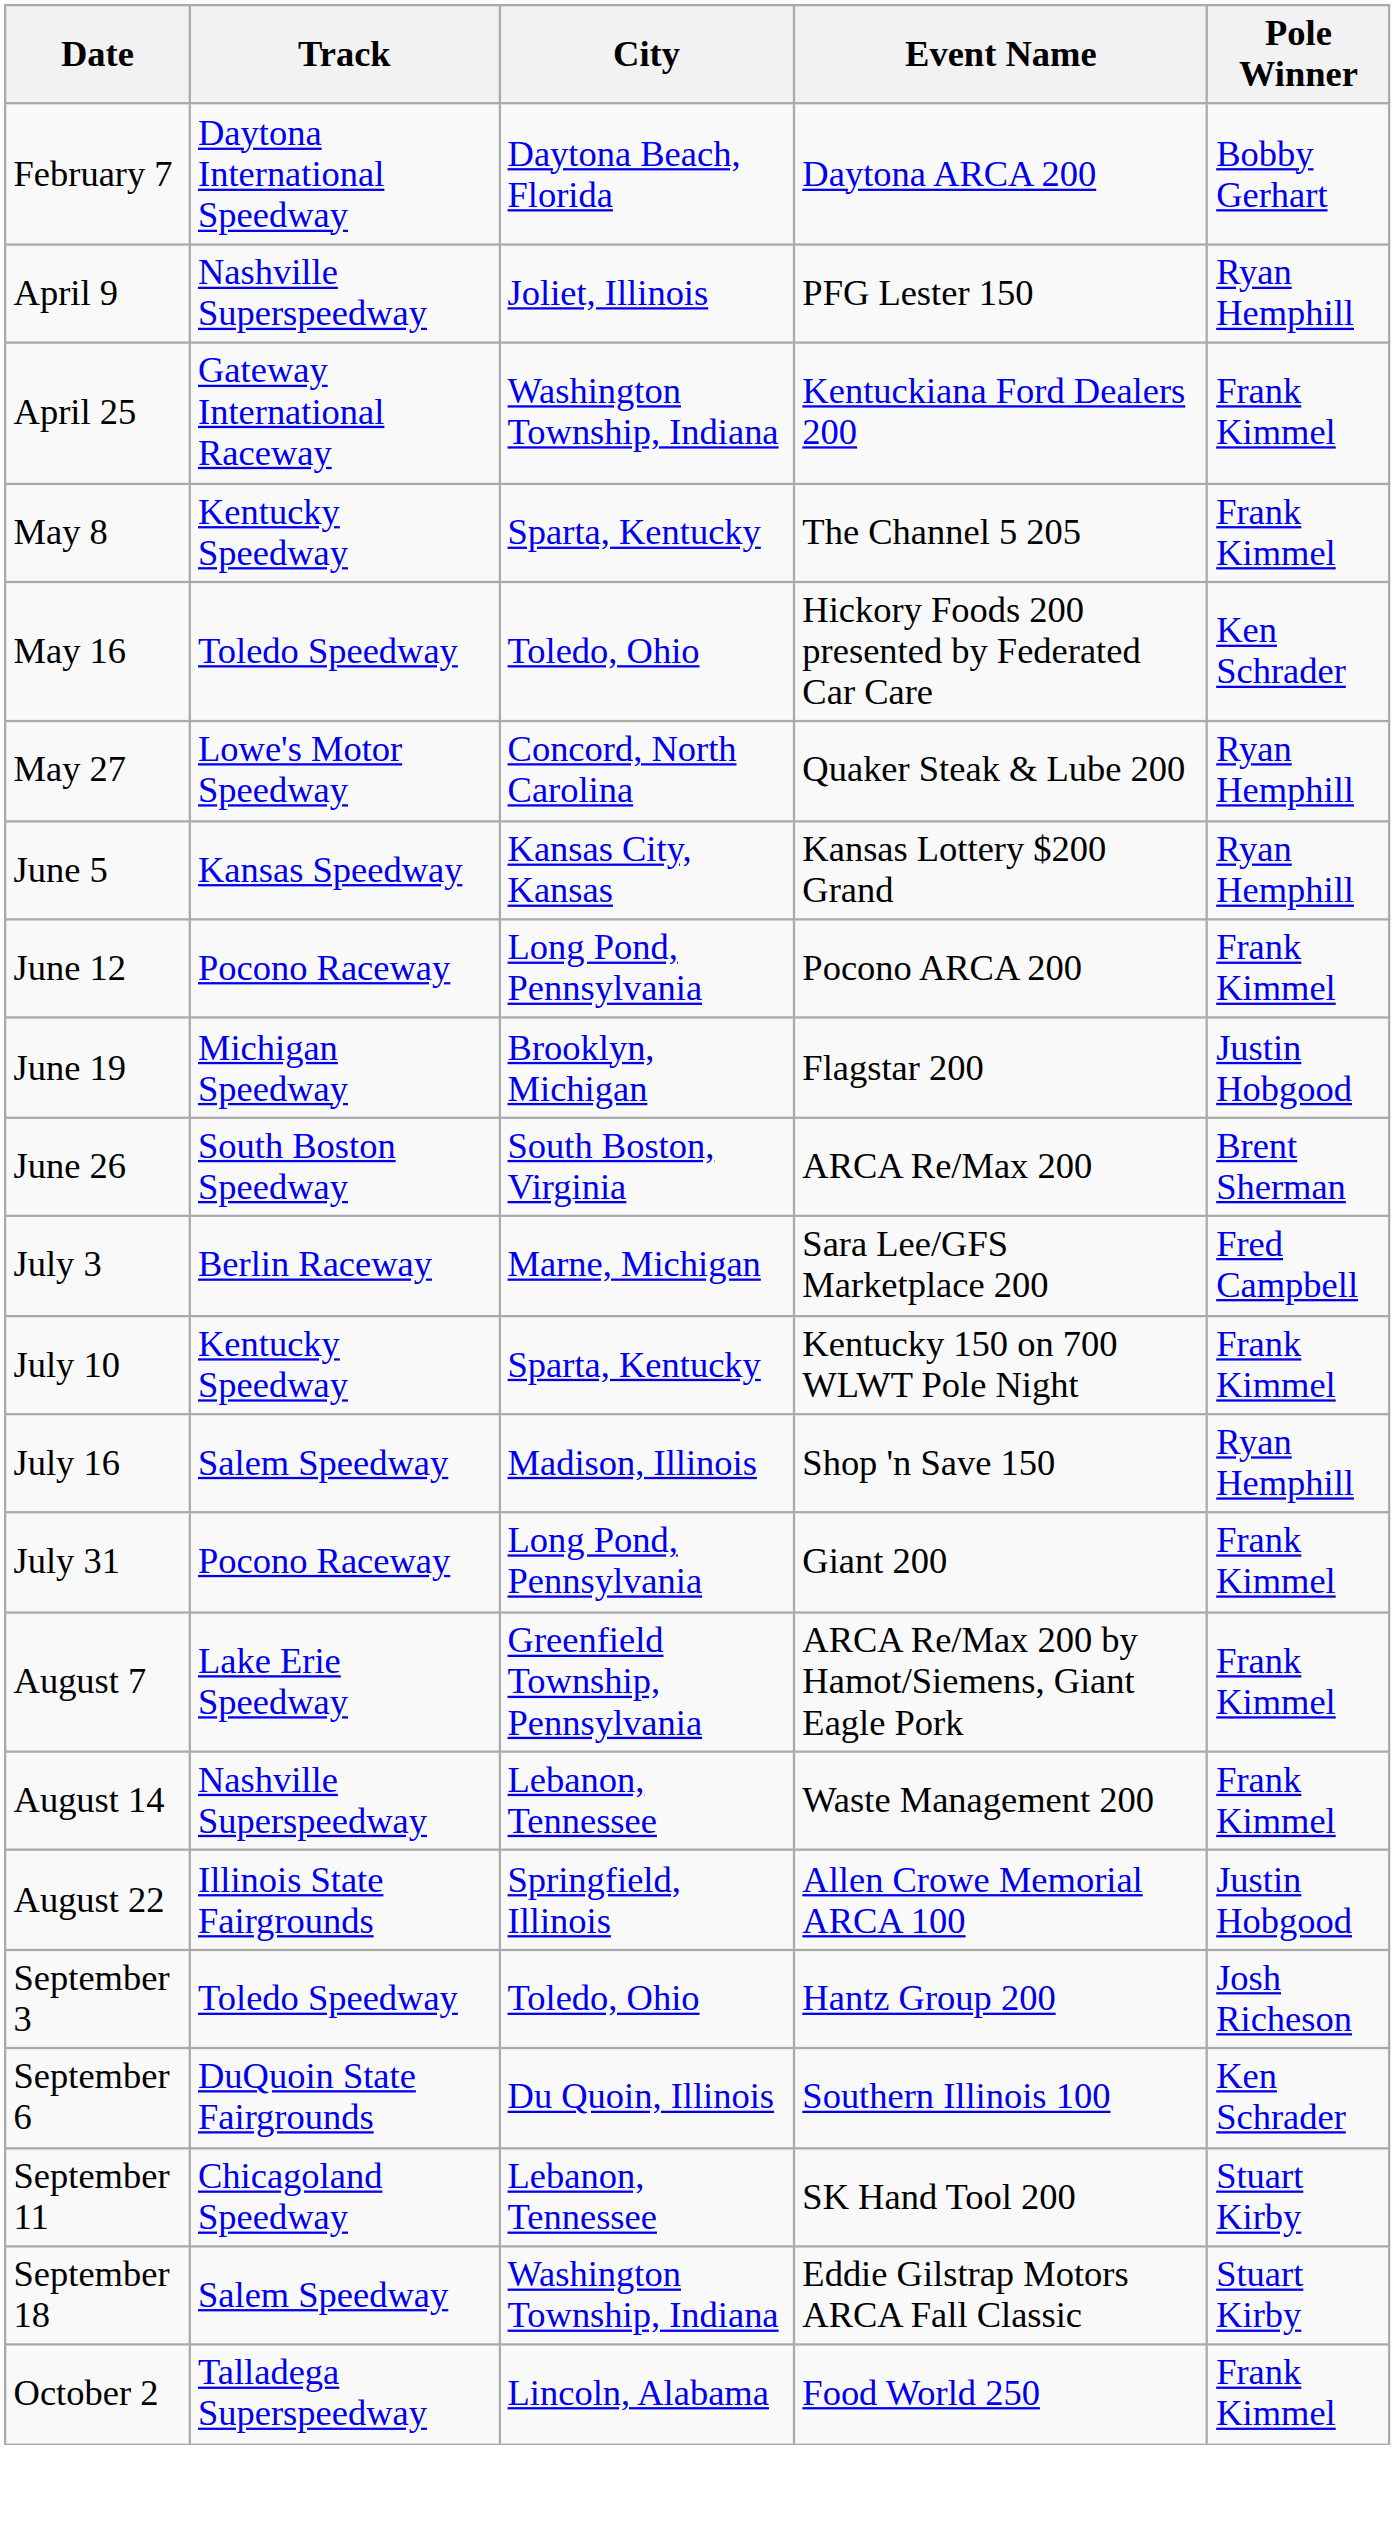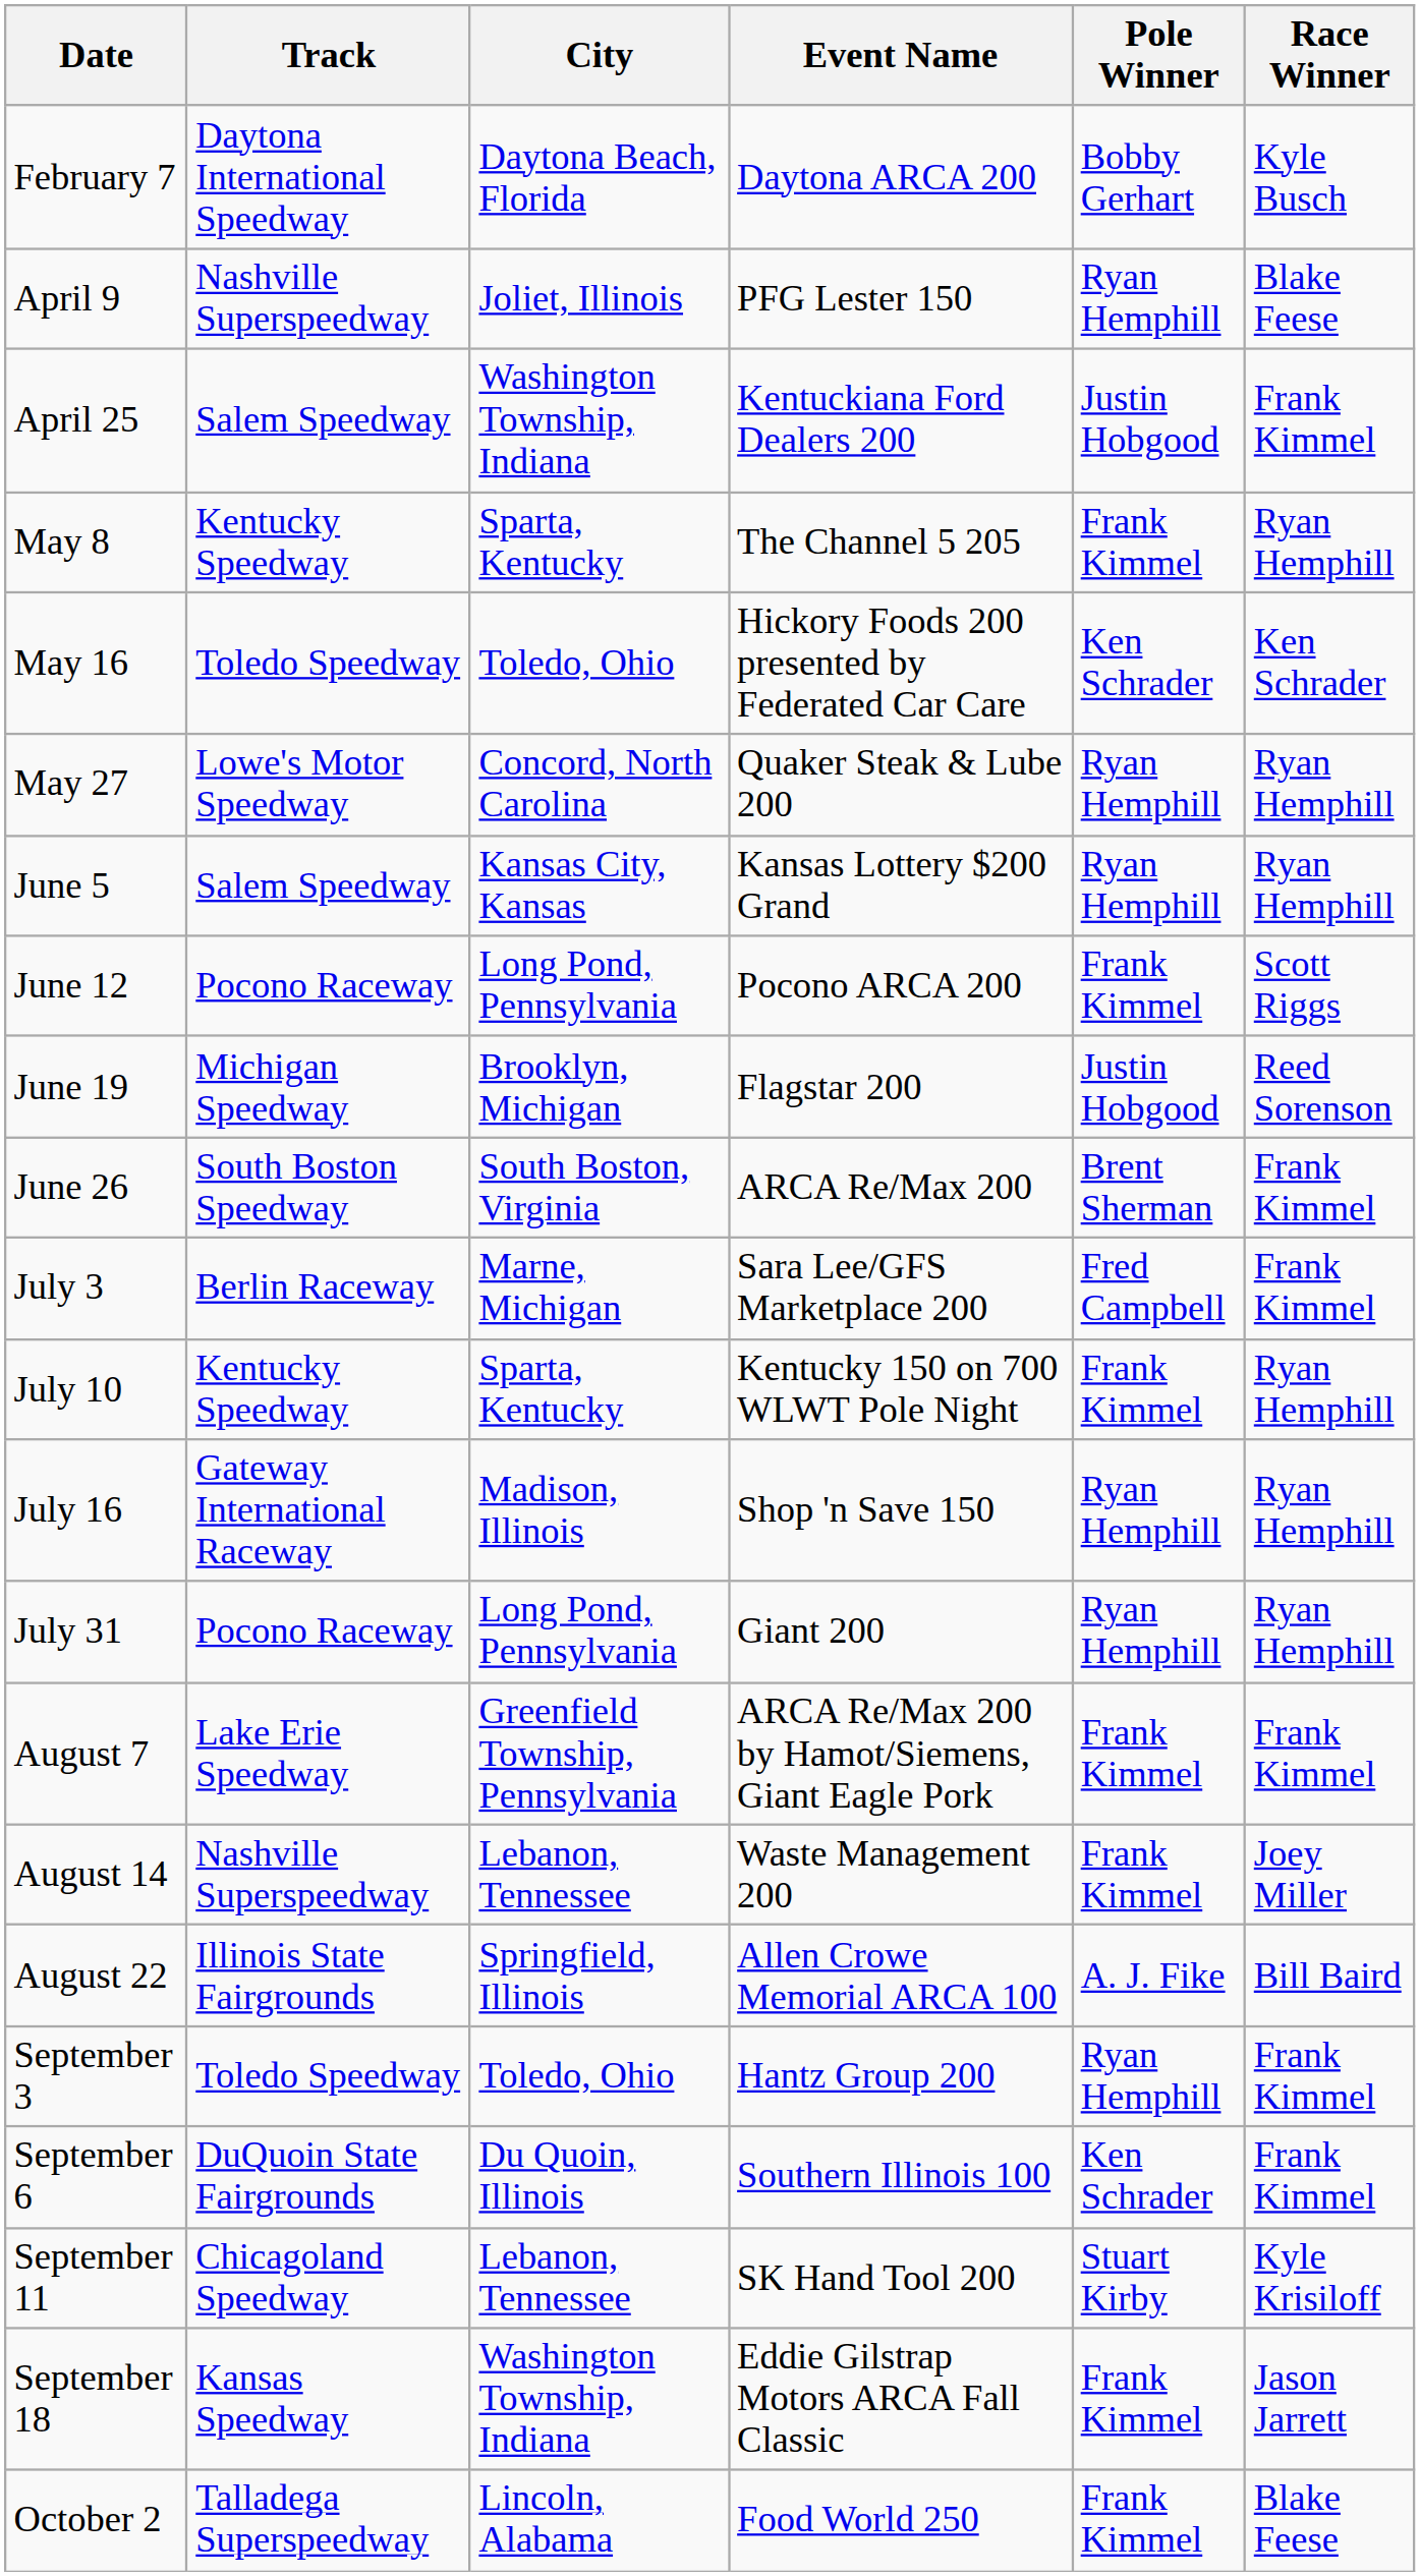 <table class="wikitable">
 <tr>
 <th>Date</th>
 <th>Track</th>
 <th>City</th>
 <th>Event Name</th>
 <th>Pole Winner</th>
+<th>Race Winner</th>
 </tr>
 <tr>
 <td>February 7</td>
 <td><a href='#'>Daytona International Speedway</a></td>
 <td><a href='#'>Daytona Beach, Florida</a></td>
 <td><a href='#'>Daytona ARCA 200</a></td>
 <td><a href='#'>Bobby Gerhart</a></td>
+<td><a href='#'>Kyle Busch</a></td>
 </tr>
 <tr>
 <td>April 9</td>
 <td><a href='#'>Nashville Superspeedway</a></td>
 <td><a href='#'>Joliet, Illinois</a></td>
 <td>PFG Lester 150</td>
 <td><a href='#'>Ryan Hemphill</a></td>
+<td><a href='#'>Blake Feese</a></td>
 </tr>
 <tr>
 <td>April 25</td>
-<td><a href='#'>Gateway International Raceway</a></td>
+<td><a href='#'>Salem Speedway</a></td>
 <td><a href='#'>Washington Township, Indiana</a></td>
 <td><a href='#'>Kentuckiana Ford Dealers 200</a></td>
+<td><a href='#'>Justin Hobgood</a></td>
 <td><a href='#'>Frank Kimmel</a></td>
 </tr>
 <tr>
 <td>May 8</td>
 <td><a href='#'>Kentucky Speedway</a></td>
 <td><a href='#'>Sparta, Kentucky</a></td>
 <td>The Channel 5 205</td>
 <td><a href='#'>Frank Kimmel</a></td>
+<td><a href='#'>Ryan Hemphill</a></td>
 </tr>
 <tr>
 <td>May 16</td>
 <td><a href='#'>Toledo Speedway</a></td>
 <td><a href='#'>Toledo, Ohio</a></td>
 <td>Hickory Foods 200 presented by Federated Car Care</td>
+<td><a href='#'>Ken Schrader</a></td>
 <td><a href='#'>Ken Schrader</a></td>
 </tr>
 <tr>
 <td>May 27</td>
 <td><a href='#'>Lowe's Motor Speedway</a></td>
 <td><a href='#'>Concord, North Carolina</a></td>
 <td>Quaker Steak & Lube 200</td>
 <td><a href='#'>Ryan Hemphill</a></td>
+<td><a href='#'>Ryan Hemphill</a></td>
 </tr>
 <tr>
 <td>June 5</td>
-<td><a href='#'>Kansas Speedway</a></td>
+<td><a href='#'>Salem Speedway</a></td>
 <td><a href='#'>Kansas City, Kansas</a></td>
 <td>Kansas Lottery $200 Grand</td>
+<td><a href='#'>Ryan Hemphill</a></td>
 <td><a href='#'>Ryan Hemphill</a></td>
 </tr>
 <tr>
 <td>June 12</td>
 <td><a href='#'>Pocono Raceway</a></td>
 <td><a href='#'>Long Pond, Pennsylvania</a></td>
 <td>Pocono ARCA 200</td>
 <td><a href='#'>Frank Kimmel</a></td>
+<td><a href='#'>Scott Riggs</a></td>
 </tr>
 <tr>
 <td>June 19</td>
 <td><a href='#'>Michigan Speedway</a></td>
 <td><a href='#'>Brooklyn, Michigan</a></td>
 <td>Flagstar 200</td>
 <td><a href='#'>Justin Hobgood</a></td>
+<td><a href='#'>Reed Sorenson</a></td>
 </tr>
 <tr>
 <td>June 26</td>
 <td><a href='#'>South Boston Speedway</a></td>
 <td><a href='#'>South Boston, Virginia</a></td>
 <td>ARCA Re/Max 200</td>
 <td><a href='#'>Brent Sherman</a></td>
+<td><a href='#'>Frank Kimmel</a></td>
 </tr>
 <tr>
 <td>July 3</td>
 <td><a href='#'>Berlin Raceway</a></td>
 <td><a href='#'>Marne, Michigan</a></td>
 <td>Sara Lee/GFS Marketplace 200</td>
 <td><a href='#'>Fred Campbell</a></td>
+<td><a href='#'>Frank Kimmel</a></td>
 </tr>
 <tr>
 <td>July 10</td>
 <td><a href='#'>Kentucky Speedway</a></td>
 <td><a href='#'>Sparta, Kentucky</a></td>
 <td>Kentucky 150 on 700 WLWT Pole Night</td>
 <td><a href='#'>Frank Kimmel</a></td>
+<td><a href='#'>Ryan Hemphill</a></td>
 </tr>
 <tr>
 <td>July 16</td>
-<td><a href='#'>Salem Speedway</a></td>
+<td><a href='#'>Gateway International Raceway</a></td>
 <td><a href='#'>Madison, Illinois</a></td>
 <td>Shop 'n Save 150</td>
+<td><a href='#'>Ryan Hemphill</a></td>
 <td><a href='#'>Ryan Hemphill</a></td>
 </tr>
 <tr>
 <td>July 31</td>
 <td><a href='#'>Pocono Raceway</a></td>
 <td><a href='#'>Long Pond, Pennsylvania</a></td>
 <td>Giant 200</td>
-<td><a href='#'>Frank Kimmel</a></td>
+<td><a href='#'>Ryan Hemphill</a></td>
+<td><a href='#'>Ryan Hemphill</a></td>
 </tr>
 <tr>
 <td>August 7</td>
 <td><a href='#'>Lake Erie Speedway</a></td>
 <td><a href='#'>Greenfield Township, Pennsylvania</a></td>
 <td>ARCA Re/Max 200 by Hamot/Siemens, Giant Eagle Pork</td>
+<td><a href='#'>Frank Kimmel</a></td>
 <td><a href='#'>Frank Kimmel</a></td>
 </tr>
 <tr>
 <td>August 14</td>
 <td><a href='#'>Nashville Superspeedway</a></td>
 <td><a href='#'>Lebanon, Tennessee</a></td>
 <td>Waste Management 200</td>
 <td><a href='#'>Frank Kimmel</a></td>
+<td><a href='#'>Joey Miller</a></td>
 </tr>
 <tr>
 <td>August 22</td>
 <td><a href='#'>Illinois State Fairgrounds</a></td>
 <td><a href='#'>Springfield, Illinois</a></td>
 <td><a href='#'>Allen Crowe Memorial ARCA 100</a></td>
-<td><a href='#'>Justin Hobgood</a></td>
+<td><a href='#'>A. J. Fike</a></td>
+<td><a href='#'>Bill Baird</a></td>
 </tr>
 <tr>
 <td>September 3</td>
 <td><a href='#'>Toledo Speedway</a></td>
 <td><a href='#'>Toledo, Ohio</a></td>
 <td><a href='#'>Hantz Group 200</a></td>
-<td><a href='#'>Josh Richeson</a></td>
+<td><a href='#'>Ryan Hemphill</a></td>
+<td><a href='#'>Frank Kimmel</a></td>
 </tr>
 <tr>
 <td>September 6</td>
 <td><a href='#'>DuQuoin State Fairgrounds</a></td>
 <td><a href='#'>Du Quoin, Illinois</a></td>
 <td><a href='#'>Southern Illinois 100</a></td>
 <td><a href='#'>Ken Schrader</a></td>
+<td><a href='#'>Frank Kimmel</a></td>
 </tr>
 <tr>
 <td>September 11</td>
 <td><a href='#'>Chicagoland Speedway</a></td>
 <td><a href='#'>Lebanon, Tennessee</a></td>
 <td>SK Hand Tool 200</td>
 <td><a href='#'>Stuart Kirby</a></td>
+<td><a href='#'>Kyle Krisiloff</a></td>
 </tr>
 <tr>
 <td>September 18</td>
-<td><a href='#'>Salem Speedway</a></td>
+<td><a href='#'>Kansas Speedway</a></td>
 <td><a href='#'>Washington Township, Indiana</a></td>
 <td>Eddie Gilstrap Motors ARCA Fall Classic</td>
-<td><a href='#'>Stuart Kirby</a></td>
+<td><a href='#'>Frank Kimmel</a></td>
+<td><a href='#'>Jason Jarrett</a></td>
 </tr>
 <tr>
 <td>October 2</td>
 <td><a href='#'>Talladega Superspeedway</a></td>
 <td><a href='#'>Lincoln, Alabama</a></td>
 <td><a href='#'>Food World 250</a></td>
 <td><a href='#'>Frank Kimmel</a></td>
+<td><a href='#'>Blake Feese</a></td>
 </tr>
 </table>
